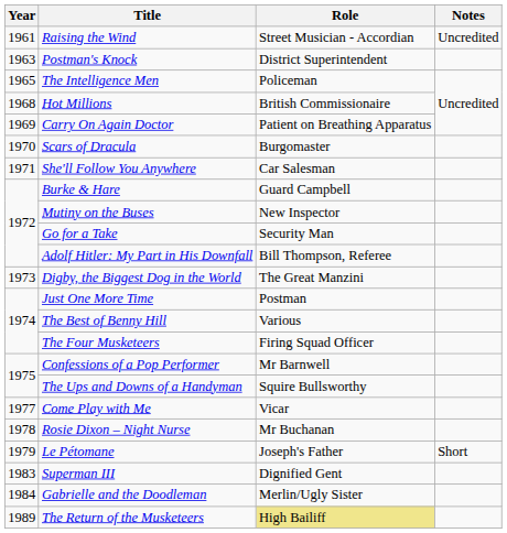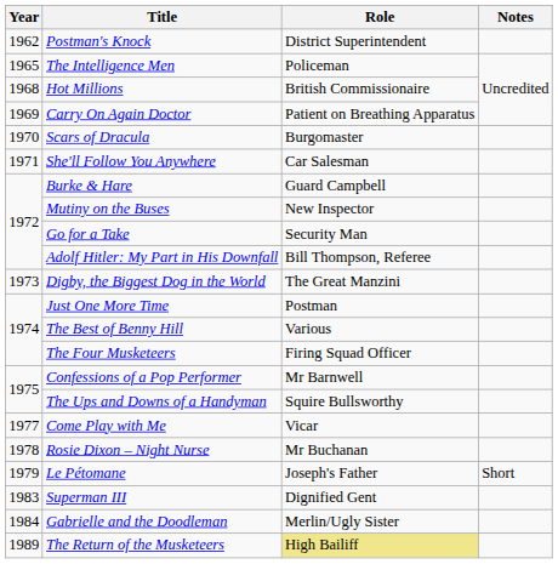 <table class="wikitable">
 <tr>
 <th>Year</th>
 <th>Title</th>
 <th>Role</th>
 <th>Notes</th>
 </tr>
 <tr>
-<td>1961</td>
-<td><a href='#'><em>Raising the Wind</em></a></td>
-<td>Street Musician - Accordian</td>
-<td>Uncredited</td>
-</tr>
-<tr>
-<td>1963</td>
+<td>1962</td>
 <td><a href='#'><em>Postman's Knock</em></a></td>
 <td>District Superintendent</td>
 <td></td>
 </tr>
 <tr>
 <td>1965</td>
 <td><em><a href='#'>The Intelligence Men</a></em></td>
 <td>Policeman</td>
 <td rowspan="3">Uncredited</td>
 </tr>
 <tr>
 <td>1968</td>
 <td><em><a href='#'>Hot Millions</a></em></td>
 <td>British Commissionaire</td>
 </tr>
 <tr>
 <td>1969</td>
 <td><em><a href='#'>Carry On Again Doctor</a></em></td>
 <td>Patient on Breathing Apparatus</td>
 </tr>
 <tr>
 <td>1970</td>
 <td><em><a href='#'>Scars of Dracula</a></em></td>
 <td>Burgomaster</td>
 <td></td>
 </tr>
 <tr>
 <td>1971</td>
 <td><em><a href='#'>She'll Follow You Anywhere</a></em></td>
 <td>Car Salesman</td>
 <td></td>
 </tr>
 <tr>
 <td rowspan="4">1972</td>
 <td><a href='#'><em>Burke & Hare</em></a></td>
 <td>Guard Campbell</td>
 <td></td>
 </tr>
 <tr>
 <td><em><a href='#'>Mutiny on the Buses</a></em></td>
 <td>New Inspector</td>
 <td></td>
 </tr>
 <tr>
 <td><em><a href='#'>Go for a Take</a></em></td>
 <td>Security Man</td>
 <td></td>
 </tr>
 <tr>
 <td><a href='#'><em>Adolf Hitler: My Part in His Downfall</em></a></td>
 <td>Bill Thompson, Referee</td>
 <td></td>
 </tr>
 <tr>
 <td>1973</td>
 <td><em><a href='#'>Digby, the Biggest Dog in the World</a></em></td>
 <td>The Great Manzini</td>
 <td></td>
 </tr>
 <tr>
 <td rowspan="3">1974</td>
 <td><em><a href='#'>Just One More Time</a></em></td>
 <td>Postman</td>
 <td></td>
 </tr>
 <tr>
 <td><em><a href='#'>The Best of Benny Hill</a></em></td>
 <td>Various</td>
 <td></td>
 </tr>
 <tr>
 <td><a href='#'><em>The Four Musketeers</em></a></td>
 <td>Firing Squad Officer</td>
 <td></td>
 </tr>
 <tr>
 <td rowspan="2">1975</td>
 <td><em><a href='#'>Confessions of a Pop Performer</a></em></td>
 <td>Mr Barnwell</td>
 <td></td>
 </tr>
 <tr>
 <td><em><a href='#'>The Ups and Downs of a Handyman</a></em></td>
 <td>Squire Bullsworthy</td>
 <td></td>
 </tr>
 <tr>
 <td>1977</td>
 <td><a href='#'><em>Come Play with Me</em></a></td>
 <td>Vicar</td>
 <td></td>
 </tr>
 <tr>
 <td>1978</td>
 <td><em><a href='#'>Rosie Dixon – Night Nurse</a></em></td>
 <td>Mr Buchanan</td>
 <td></td>
 </tr>
 <tr>
 <td>1979</td>
 <td><a href='#'><em>Le Pétomane</em></a></td>
 <td>Joseph's Father</td>
 <td>Short</td>
 </tr>
 <tr>
 <td>1983</td>
 <td><em><a href='#'>Superman III</a></em></td>
 <td>Dignified Gent</td>
 <td></td>
 </tr>
 <tr>
 <td>1984</td>
 <td><em><a href='#'>Gabrielle and the Doodleman</a></em></td>
 <td>Merlin/Ugly Sister</td>
 <td></td>
 </tr>
 <tr>
 <td>1989</td>
 <td><em><a href='#'>The Return of the Musketeers</a></em></td>
 <td style="background: khaki;">High Bailiff</td>
 <td></td>
 </tr>
 </table>
